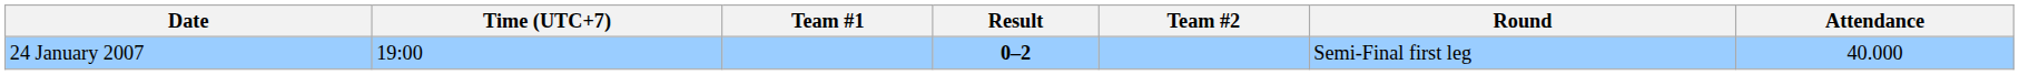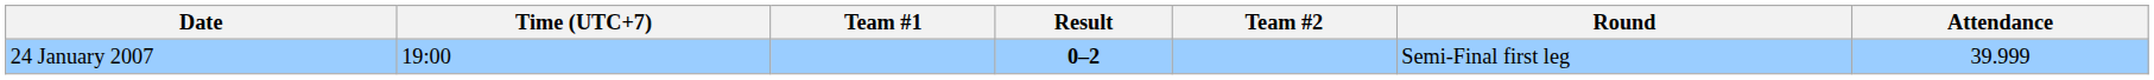 <table class="wikitable" style="text-align:left; width:100%;">
 <tr>
 <th>Date</th>
 <th>Time (UTC+7)</th>
 <th>Team #1</th>
 <th>Result</th>
 <th>Team #2</th>
 <th>Round</th>
 <th>Attendance</th>
 </tr>
 <tr bgcolor=#9acdff>
 <td>24 January 2007</td>
 <td>19:00</td>
 <td></td>
 <td style="text-align:center;"><strong>0–2</strong></td>
 <td></td>
 <td>Semi-Final first leg</td>
-<td style="text-align:center;">40.000</td>
+<td style="text-align:center;">39.999</td>
 </tr>
 </table>
